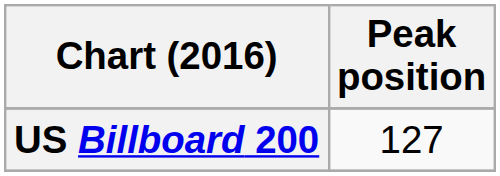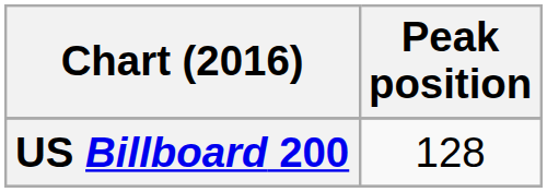 <table class="wikitable sortable plainrowheaders" style="text-align:center">
 <tr>
 <th scope="col">Chart (2016)</th>
 <th scope="col">Peak<br>position</th>
 </tr>
 <tr>
 </tr>
 <tr>
 </tr>
 <tr>
 </tr>
 <tr>
 </tr>
 <tr>
 </tr>
 <tr>
 </tr>
 <tr>
 </tr>
 <tr>
 </tr>
 <tr>
 </tr>
 <tr>
 </tr>
 <tr>
 </tr>
 <tr>
 <th scope="row">US <a href='#'><em>Billboard</em> 200</a></th>
-<td>127</td>
+<td>128</td>
 </tr>
 <tr>
 </tr>
 </table>
